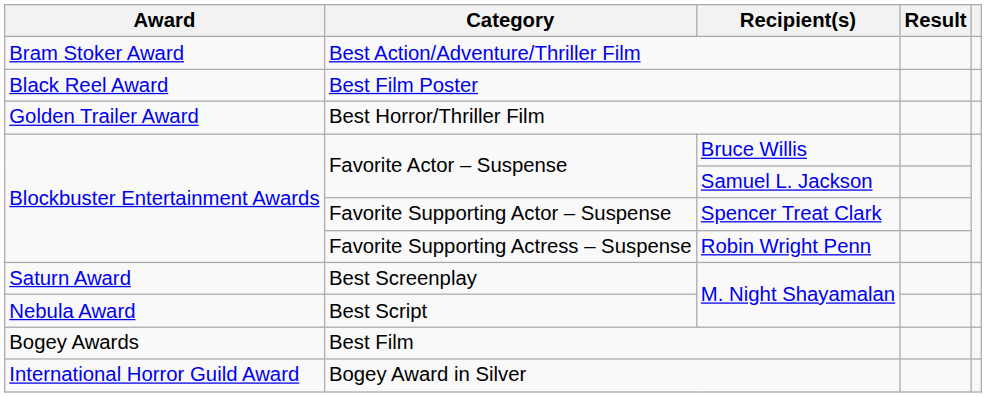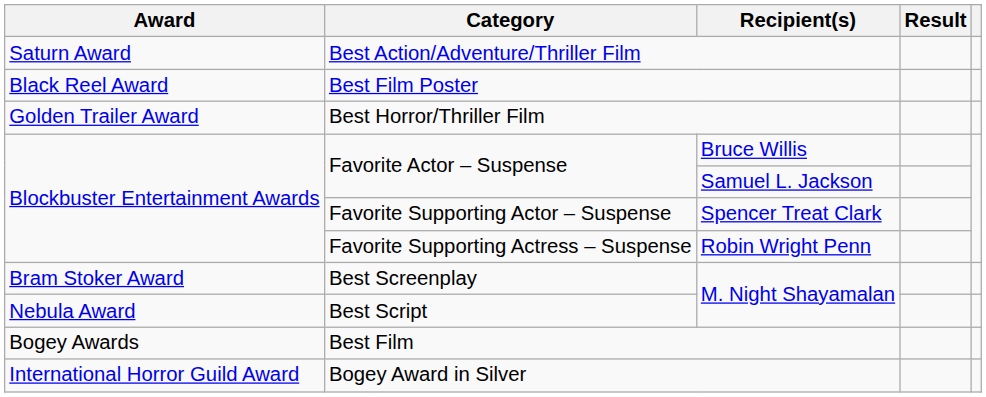 <table class="wikitable sortable">
 <tr>
 <th scope="col">Award</th>
 <th scope="col">Category</th>
 <th scope="col">Recipient(s)</th>
 <th scope="col">Result</th>
 <th scope="col" class="unsortable"></th>
 </tr>
 <tr>
-<td rowspan="1"><a href='#'>Bram Stoker Award</a></td>
+<td rowspan="1"><a href='#'>Saturn Award</a></td>
 <td colspan="2"><a href='#'>Best Action/Adventure/Thriller Film</a></td>
 <td></td>
 <td></td>
 </tr>
 <tr>
 <td rowspan="1"><a href='#'>Black Reel Award</a></td>
 <td colspan="2"><a href='#'>Best Film Poster</a></td>
 <td></td>
 <td></td>
 </tr>
 <tr>
 <td rowspan="1"><a href='#'>Golden Trailer Award</a></td>
 <td colspan="2">Best Horror/Thriller Film</td>
 <td></td>
 <td></td>
 </tr>
 <tr>
 <td rowspan="4"><a href='#'>Blockbuster Entertainment Awards</a></td>
 <td rowspan="2">Favorite Actor – Suspense</td>
 <td><a href='#'>Bruce Willis</a></td>
 <td></td>
 <td rowspan="4"></td>
 </tr>
 <tr>
 <td><a href='#'>Samuel L. Jackson</a></td>
 <td></td>
 </tr>
 <tr>
 <td>Favorite Supporting Actor – Suspense</td>
 <td><a href='#'>Spencer Treat Clark</a></td>
 <td></td>
 </tr>
 <tr>
 <td>Favorite Supporting Actress – Suspense</td>
 <td><a href='#'>Robin Wright Penn</a></td>
 <td></td>
 </tr>
 <tr>
-<td rowspan="1"><a href='#'>Saturn Award</a></td>
+<td rowspan="1"><a href='#'>Bram Stoker Award</a></td>
 <td>Best Screenplay</td>
 <td rowspan="2"><a href='#'>M. Night Shayamalan</a></td>
 <td></td>
 <td></td>
 </tr>
 <tr>
 <td rowspan="1"><a href='#'>Nebula Award</a></td>
 <td>Best Script</td>
 <td></td>
 <td></td>
 </tr>
 <tr>
 <td rowspan="1">Bogey Awards</td>
 <td colspan="2">Best Film</td>
 <td></td>
 <td></td>
 </tr>
 <tr>
 <td rowspan="1"><a href='#'>International Horror Guild Award</a></td>
 <td colspan="2">Bogey Award in Silver</td>
 <td></td>
 <td></td>
 </tr>
 </table>
